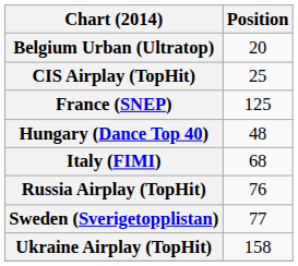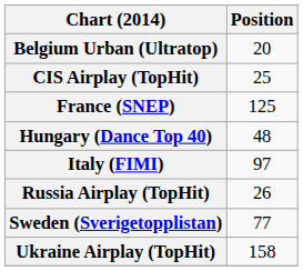 <table class="wikitable sortable plainrowheaders" style="text-align:center;">
 <tr>
 <th>Chart (2014)</th>
 <th>Position</th>
 </tr>
 <tr>
 <th scope="row">Belgium Urban (Ultratop)</th>
 <td>20</td>
 </tr>
 <tr>
 <th scope="row">CIS Airplay (TopHit)</th>
 <td>25</td>
 </tr>
 <tr>
 <th scope="row">France (<a href='#'>SNEP</a>)</th>
 <td>125</td>
 </tr>
 <tr>
 <th scope="row">Hungary (<a href='#'>Dance Top 40</a>)</th>
 <td>48</td>
 </tr>
 <tr>
 <th scope="row">Italy (<a href='#'>FIMI</a>)</th>
-<td>68</td>
+<td>97</td>
 </tr>
 <tr>
 <th scope="row">Russia Airplay (TopHit)</th>
-<td>76</td>
+<td>26</td>
 </tr>
 <tr>
 <th scope="row">Sweden (<a href='#'>Sverigetopplistan</a>)</th>
 <td>77</td>
 </tr>
 <tr>
 <th scope="row">Ukraine Airplay (TopHit)</th>
 <td>158</td>
 </tr>
 <tr>
 </tr>
 </table>
